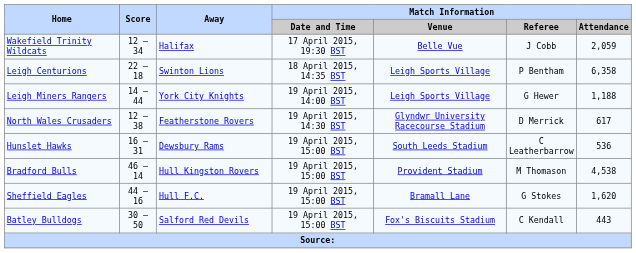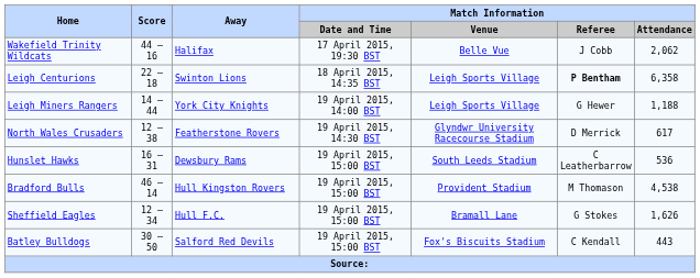 <table border=1 style="border-collapse:collapse; font-size:90%; text-align:center;" cellpadding=3 cellspacing=0 width=100%>
 <tr bgcolor=#C1D8FF>
 <th rowspan=2 width=19%>Home</th>
 <th rowspan=2 width=6%>Score</th>
 <th rowspan=2 width=19%>Away</th>
 <th colspan=6>Match Information</th>
 </tr>
 <tr bgcolor=#CCCCCC>
 <th width=17%>Date and Time</th>
 <th width=22%>Venue</th>
 <th width=10%>Referee</th>
 <th width=7%>Attendance</th>
 </tr>
 <tr bgcolor=#F5FAFF>
 <td align=left> <a href='#'>Wakefield Trinity Wildcats</a></td>
-<td>12 – 34</td>
+<td>44 – 16</td>
 <td align=left> <a href='#'>Halifax</a></td>
 <td>17 April 2015, 19:30 <a href='#'>BST</a></td>
 <td><a href='#'>Belle Vue</a></td>
 <td>J Cobb</td>
-<td>2,059</td>
+<td>2,062</td>
 </tr>
 <tr bgcolor=#F5FAFF>
 <td align=left> <a href='#'>Leigh Centurions</a></td>
 <td>22 – 18</td>
 <td align=left> <a href='#'>Swinton Lions</a></td>
 <td>18 April 2015, 14:35 <a href='#'>BST</a></td>
 <td><a href='#'>Leigh Sports Village</a></td>
-<td>P Bentham</td>
+<td><strong>P Bentham</strong></td>
 <td>6,358</td>
 </tr>
 <tr bgcolor=#F5FAFF>
 <td align=left><a href='#'>Leigh Miners Rangers</a></td>
 <td>14 – 44</td>
 <td align=left> <a href='#'>York City Knights</a></td>
 <td>19 April 2015, 14:00 <a href='#'>BST</a></td>
 <td><a href='#'>Leigh Sports Village</a></td>
 <td>G Hewer</td>
 <td>1,188</td>
 </tr>
 <tr bgcolor=#F5FAFF>
 <td align=left> <a href='#'>North Wales Crusaders</a></td>
 <td>12 – 38</td>
 <td align=left> <a href='#'>Featherstone Rovers</a></td>
 <td>19 April 2015, 14:30 <a href='#'>BST</a></td>
 <td><a href='#'>Glyndwr University Racecourse Stadium</a></td>
 <td>D Merrick</td>
 <td>617</td>
 </tr>
 <tr bgcolor=#F5FAFF>
 <td align=left> <a href='#'>Hunslet Hawks</a></td>
 <td>16 – 31</td>
 <td align=left> <a href='#'>Dewsbury Rams</a></td>
 <td>19 April 2015, 15:00 <a href='#'>BST</a></td>
 <td><a href='#'>South Leeds Stadium</a></td>
 <td>C Leatherbarrow</td>
 <td>536</td>
 </tr>
 <tr bgcolor=#F5FAFF>
 <td align=left> <a href='#'>Bradford Bulls</a></td>
 <td>46 – 14</td>
 <td align=left> <a href='#'>Hull Kingston Rovers</a></td>
 <td>19 April 2015, 15:00 <a href='#'>BST</a></td>
 <td><a href='#'>Provident Stadium</a></td>
 <td>M Thomason</td>
 <td>4,538</td>
 </tr>
 <tr bgcolor=#F5FAFF>
 <td align=left> <a href='#'>Sheffield Eagles</a></td>
-<td>44 – 16</td>
+<td>12 – 34</td>
 <td align=left> <a href='#'>Hull F.C.</a></td>
 <td>19 April 2015, 15:00 <a href='#'>BST</a></td>
 <td><a href='#'>Bramall Lane</a></td>
 <td>G Stokes</td>
-<td>1,620</td>
+<td>1,626</td>
 </tr>
 <tr bgcolor=#F5FAFF>
 <td align=left> <a href='#'>Batley Bulldogs</a></td>
 <td>30 – 50</td>
 <td align=left> <a href='#'>Salford Red Devils</a></td>
 <td>19 April 2015, 15:00 <a href='#'>BST</a></td>
 <td><a href='#'>Fox's Biscuits Stadium</a></td>
 <td>C Kendall</td>
 <td>443</td>
 </tr>
 <tr style="background:#c1d8ff;">
 <th colspan=12>Source:</th>
 </tr>
 </table>
